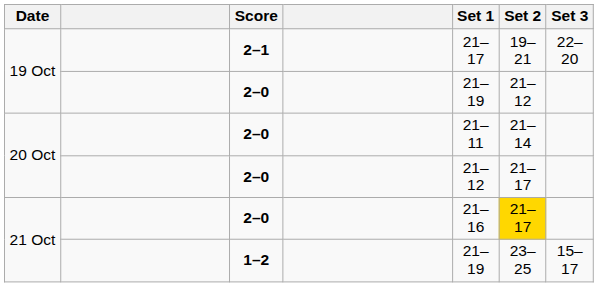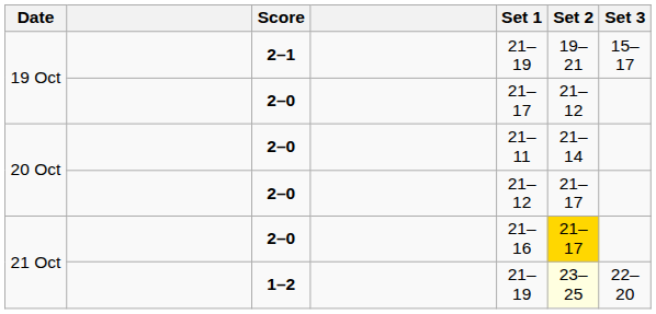 <table class="wikitable" style="text-align: center;">
 <tr>
 <th width="60">Date</th>
 <th align="right" width="270"></th>
 <th width="50">Score</th>
 <th align="left" width="270"></th>
 <th width="50">Set 1</th>
 <th width="50">Set 2</th>
 <th width="50">Set 3</th>
 </tr>
 <tr>
 <td rowspan=2>19 Oct</td>
 <td align=left><strong></strong></td>
 <td align=center><strong>2–1</strong></td>
 <td align=left></td>
-<td>21–17</td>
+<td>21–19</td>
 <td>19–21</td>
-<td>22–20</td>
+<td>15–17</td>
 </tr>
 <tr>
 <td align=left><strong></strong></td>
 <td align=center><strong>2–0</strong></td>
 <td align=left></td>
-<td>21–19</td>
+<td>21–17</td>
 <td>21–12</td>
 <td></td>
 </tr>
 <tr>
 <td rowspan=2>20 Oct</td>
 <td align=left><strong></strong></td>
 <td align=center><strong>2–0</strong></td>
 <td align=left></td>
 <td>21–11</td>
 <td>21–14</td>
 <td></td>
 </tr>
 <tr>
 <td align=left><strong></strong></td>
 <td align=center><strong>2–0</strong></td>
 <td align=left></td>
 <td>21–12</td>
 <td>21–17</td>
 <td></td>
 </tr>
 <tr>
 <td rowspan=2>21 Oct</td>
 <td align=left><strong></strong></td>
 <td align=center><strong>2–0</strong></td>
 <td align=left></td>
 <td>21–16</td>
 <td style="background: gold;">21–17</td>
 <td></td>
 </tr>
 <tr>
 <td align=left></td>
 <td align=center><strong>1–2</strong></td>
 <td align=left><strong></strong></td>
 <td>21–19</td>
-<td>23–25</td>
-<td>15–17</td>
+<td style="background: lightyellow;">23–25</td>
+<td>22–20</td>
 </tr>
 </table>
